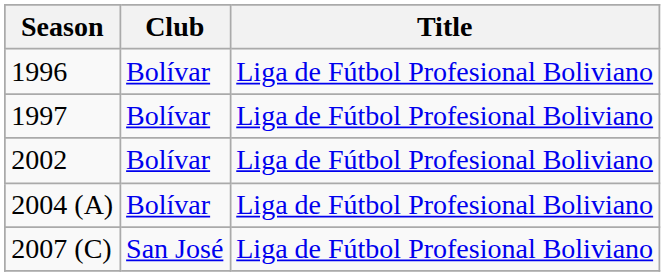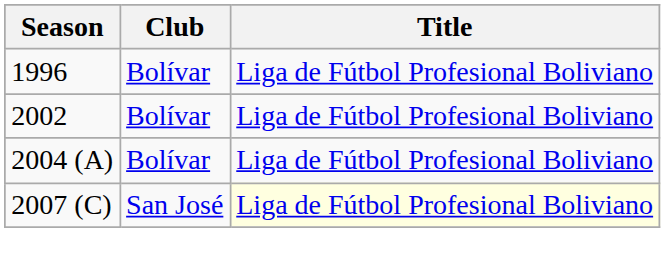 <table class="wikitable">
 <tr>
 <th>Season</th>
 <th>Club</th>
 <th>Title</th>
 </tr>
 <tr>
 <td>1996</td>
-<td><a href='#'>Bolívar</a></td>
-<td><a href='#'>Liga de Fútbol Profesional Boliviano</a></td>
-</tr>
-<tr>
-<td>1997</td>
 <td><a href='#'>Bolívar</a></td>
 <td><a href='#'>Liga de Fútbol Profesional Boliviano</a></td>
 </tr>
 <tr>
 <td>2002</td>
 <td><a href='#'>Bolívar</a></td>
 <td><a href='#'>Liga de Fútbol Profesional Boliviano</a></td>
 </tr>
 <tr>
 <td>2004 (A)</td>
 <td><a href='#'>Bolívar</a></td>
 <td><a href='#'>Liga de Fútbol Profesional Boliviano</a></td>
 </tr>
 <tr>
 <td>2007 (C)</td>
 <td><a href='#'>San José</a></td>
-<td><a href='#'>Liga de Fútbol Profesional Boliviano</a></td>
+<td style="background: lightyellow;"><a href='#'>Liga de Fútbol Profesional Boliviano</a></td>
 </tr>
 </table>
